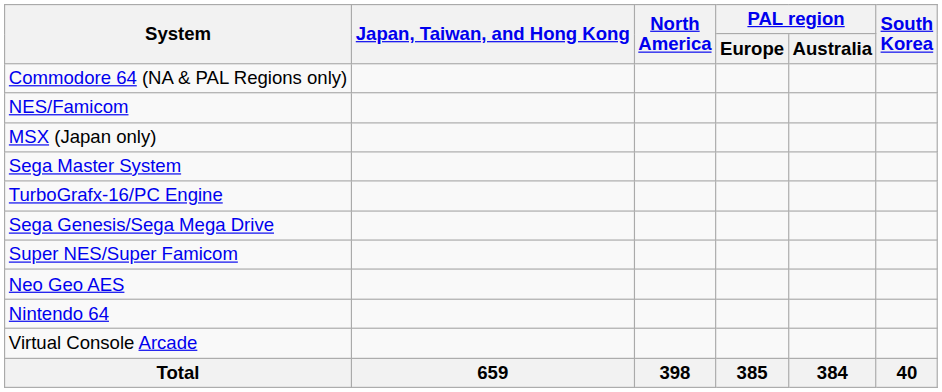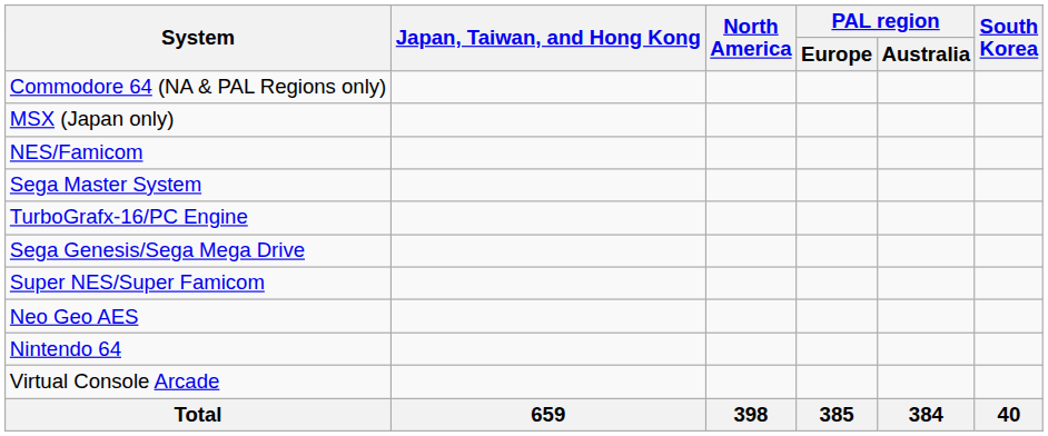 <table class="wikitable">
 <tr>
 <th rowspan="2">System</th>
 <th rowspan="2"><a href='#'>Japan, Taiwan, and Hong Kong</a></th>
 <th rowspan="2"><a href='#'>North<br> America</a></th>
 <th colspan="2" style="text-align:center;"><a href='#'>PAL region</a></th>
 <th rowspan="2"><a href='#'>South<br> Korea</a></th>
 </tr>
 <tr>
 <th>Europe</th>
 <th>Australia</th>
 </tr>
 <tr>
 <td><a href='#'>Commodore 64</a>  (NA & PAL Regions only)</td>
 <td></td>
 <td></td>
 <td></td>
 <td></td>
 <td></td>
 </tr>
 <tr>
-<td><a href='#'>NES/Famicom</a></td>
+<td><a href='#'>MSX</a> (Japan only)</td>
 <td></td>
 <td></td>
 <td></td>
 <td></td>
 <td></td>
 </tr>
 <tr>
-<td><a href='#'>MSX</a> (Japan only)</td>
+<td><a href='#'>NES/Famicom</a></td>
 <td></td>
 <td></td>
 <td></td>
 <td></td>
 <td></td>
 </tr>
 <tr>
 <td><a href='#'>Sega Master System</a></td>
 <td></td>
 <td></td>
 <td></td>
 <td></td>
 <td></td>
 </tr>
 <tr>
 <td><a href='#'>TurboGrafx-16/PC Engine</a></td>
 <td></td>
 <td></td>
 <td></td>
 <td></td>
 <td></td>
 </tr>
 <tr>
 <td><a href='#'>Sega Genesis/Sega Mega Drive</a></td>
 <td></td>
 <td></td>
 <td></td>
 <td></td>
 <td></td>
 </tr>
 <tr>
 <td><a href='#'>Super NES/Super Famicom</a></td>
 <td></td>
 <td></td>
 <td></td>
 <td></td>
 <td></td>
 </tr>
 <tr>
 <td><a href='#'>Neo Geo AES</a></td>
 <td></td>
 <td></td>
 <td></td>
 <td></td>
 <td></td>
 </tr>
 <tr>
 <td><a href='#'>Nintendo 64</a></td>
 <td></td>
 <td></td>
 <td></td>
 <td></td>
 <td></td>
 </tr>
 <tr>
 <td>Virtual Console <a href='#'>Arcade</a></td>
 <td></td>
 <td></td>
 <td></td>
 <td></td>
 <td></td>
 </tr>
 <tr class="sortbottom">
 <th>Total</th>
 <th>659</th>
 <th>398</th>
 <th>385</th>
 <th>384</th>
 <th>40</th>
 </tr>
 </table>
